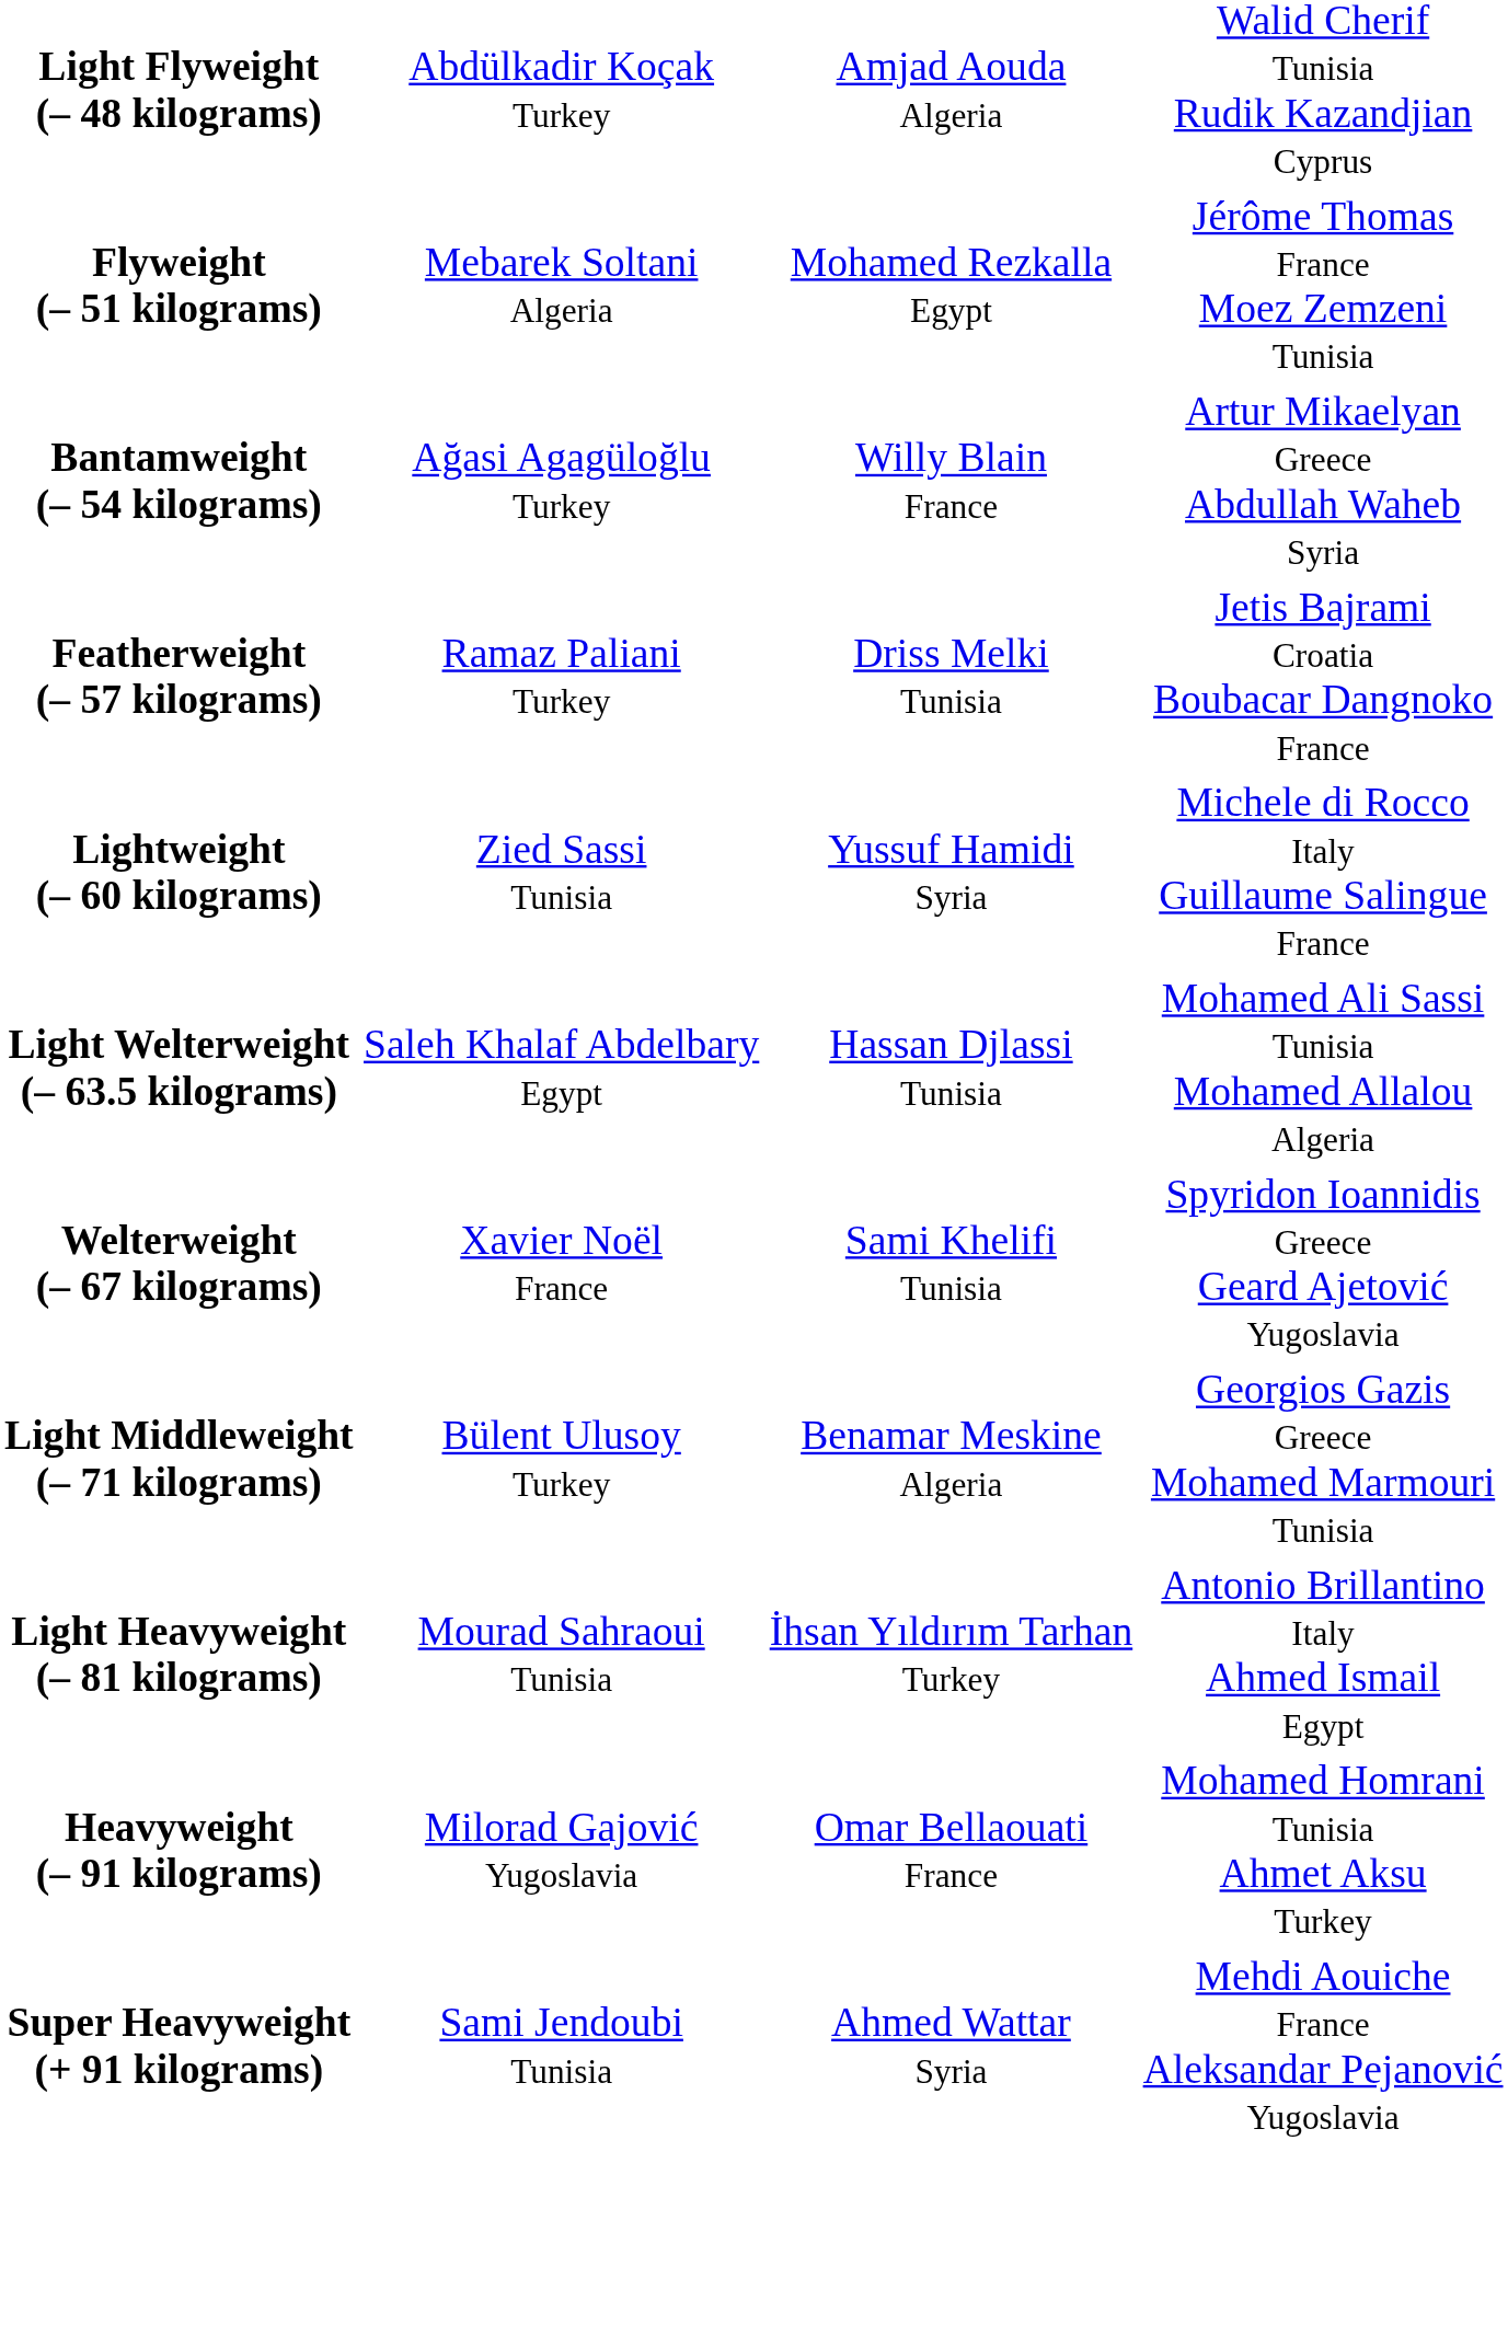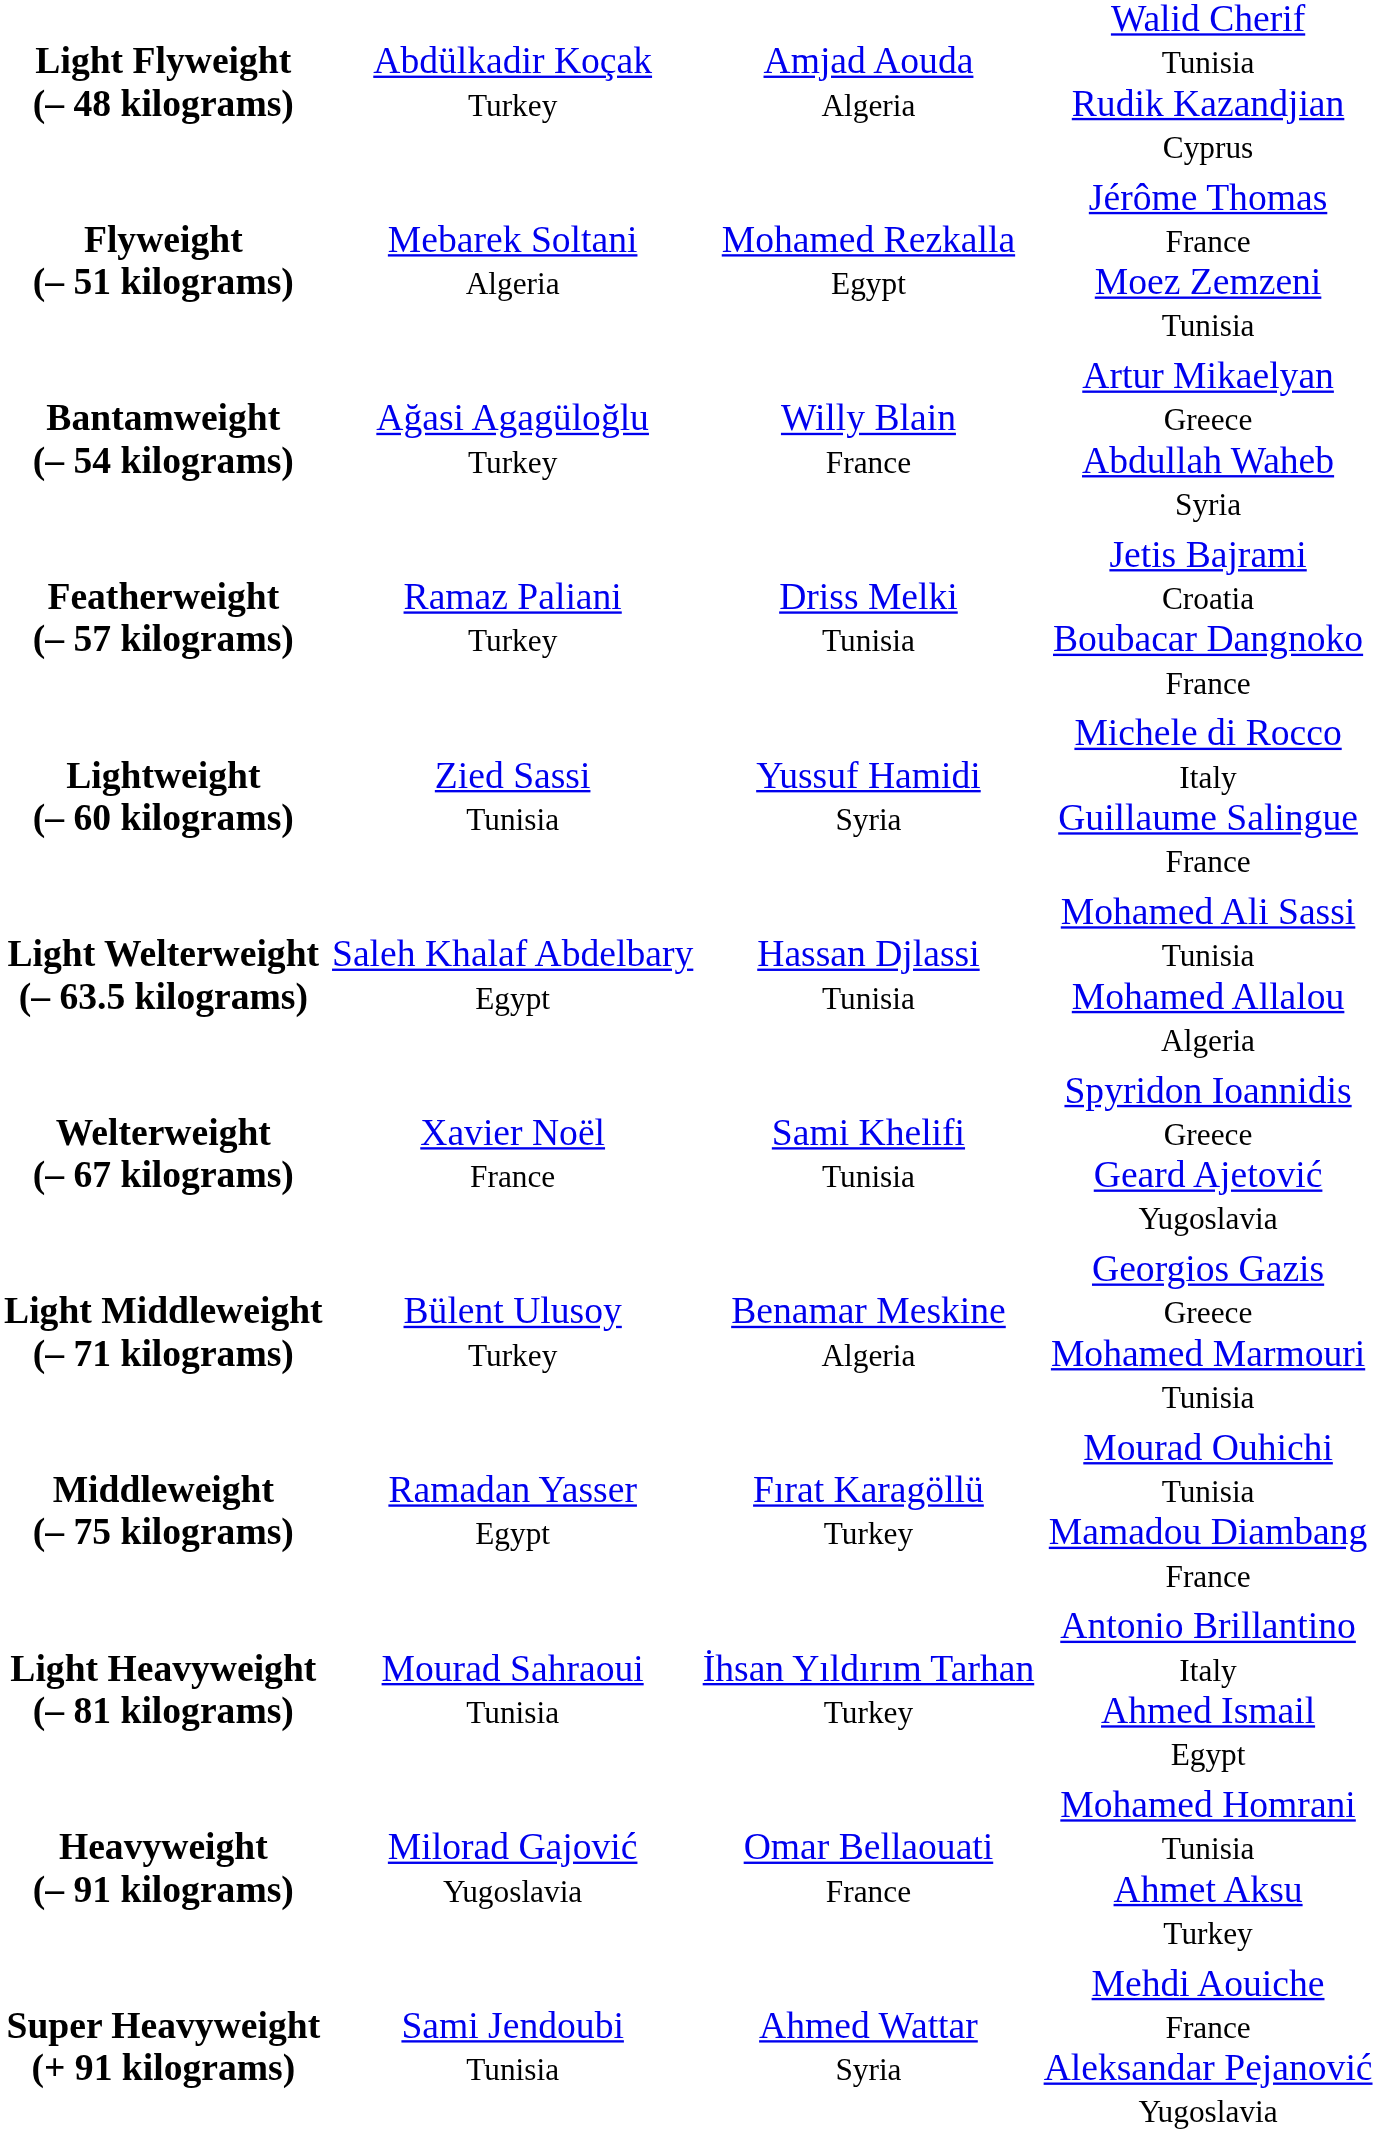 <table>
 <tr align="center">
 <td><strong>Light Flyweight<br>(– 48 kilograms)</strong></td>
 <td> <a href='#'>Abdülkadir Koçak</a><br><small>Turkey</small></td>
 <td> <a href='#'>Amjad Aouda</a><br><small>Algeria</small></td>
 <td> <a href='#'>Walid Cherif</a><br><small>Tunisia</small><br> <a href='#'>Rudik Kazandjian</a><br><small>Cyprus</small></td>
 </tr>
 <tr align="center">
 <td><strong>Flyweight<br>(– 51 kilograms)</strong></td>
 <td> <a href='#'>Mebarek Soltani</a><br><small>Algeria</small></td>
 <td> <a href='#'>Mohamed Rezkalla</a><br><small>Egypt</small></td>
 <td> <a href='#'>Jérôme Thomas</a><br><small>France</small><br> <a href='#'>Moez Zemzeni</a><br><small>Tunisia</small></td>
 </tr>
 <tr align="center">
 <td><strong>Bantamweight<br>(– 54 kilograms)</strong></td>
 <td> <a href='#'>Ağasi Agagüloğlu</a><br><small>Turkey</small></td>
 <td> <a href='#'>Willy Blain</a><br><small>France</small></td>
 <td> <a href='#'>Artur Mikaelyan</a><br><small>Greece</small><br> <a href='#'>Abdullah Waheb</a><br><small>Syria</small></td>
 </tr>
 <tr align="center">
 <td><strong>Featherweight<br>(– 57 kilograms)</strong></td>
 <td> <a href='#'>Ramaz Paliani</a><br><small>Turkey</small></td>
 <td> <a href='#'>Driss Melki</a><br><small>Tunisia</small></td>
 <td> <a href='#'>Jetis Bajrami</a><br><small>Croatia</small><br> <a href='#'>Boubacar Dangnoko</a><br><small>France</small></td>
 </tr>
 <tr align="center">
 <td><strong>Lightweight<br>(– 60 kilograms)</strong></td>
 <td> <a href='#'>Zied Sassi</a><br><small>Tunisia</small></td>
 <td> <a href='#'>Yussuf Hamidi</a><br><small>Syria</small></td>
 <td> <a href='#'>Michele di Rocco</a><br><small>Italy</small><br> <a href='#'>Guillaume Salingue</a><br><small>France</small></td>
 </tr>
 <tr align="center">
 <td><strong>Light Welterweight<br>(– 63.5 kilograms)</strong></td>
 <td> <a href='#'>Saleh Khalaf Abdelbary</a><br><small>Egypt</small></td>
 <td> <a href='#'>Hassan Djlassi</a><br><small>Tunisia</small></td>
 <td> <a href='#'>Mohamed Ali Sassi</a><br><small>Tunisia</small><br> <a href='#'>Mohamed Allalou</a><br><small>Algeria</small></td>
 </tr>
 <tr align="center">
 <td><strong>Welterweight<br>(– 67 kilograms)</strong></td>
 <td> <a href='#'>Xavier Noël</a><br><small>France</small></td>
 <td> <a href='#'>Sami Khelifi</a><br><small>Tunisia</small></td>
 <td> <a href='#'>Spyridon Ioannidis</a><br><small>Greece</small><br> <a href='#'>Geard Ajetović</a><br><small>Yugoslavia</small></td>
 </tr>
 <tr align="center">
 <td><strong>Light Middleweight<br>(– 71 kilograms)</strong></td>
 <td> <a href='#'>Bülent Ulusoy</a><br><small>Turkey</small></td>
 <td> <a href='#'>Benamar Meskine</a><br><small>Algeria</small></td>
 <td> <a href='#'>Georgios Gazis</a><br><small>Greece</small><br> <a href='#'>Mohamed Marmouri</a><br><small>Tunisia</small></td>
 </tr>
 <tr align="center">
+<td><strong>Middleweight<br>(– 75 kilograms)</strong></td>
+<td> <a href='#'>Ramadan Yasser</a><br><small>Egypt</small></td>
+<td> <a href='#'>Fırat Karagöllü</a><br><small>Turkey</small></td>
+<td> <a href='#'>Mourad Ouhichi</a><br><small>Tunisia</small><br> <a href='#'>Mamadou Diambang</a><br><small>France</small></td>
+</tr>
+<tr align="center">
 <td><strong>Light Heavyweight<br>(– 81 kilograms)</strong></td>
 <td> <a href='#'>Mourad Sahraoui</a><br><small>Tunisia</small></td>
 <td> <a href='#'>İhsan Yıldırım Tarhan</a><br><small>Turkey</small></td>
 <td> <a href='#'>Antonio Brillantino</a><br><small>Italy</small><br> <a href='#'>Ahmed Ismail</a><br><small>Egypt</small></td>
 </tr>
 <tr align="center">
 <td><strong>Heavyweight<br>(– 91 kilograms)</strong></td>
 <td> <a href='#'>Milorad Gajović</a><br><small>Yugoslavia</small></td>
 <td> <a href='#'>Omar Bellaouati</a><br><small>France</small></td>
 <td> <a href='#'>Mohamed Homrani</a><br><small>Tunisia</small><br> <a href='#'>Ahmet Aksu</a><br><small>Turkey</small></td>
 </tr>
 <tr align="center">
 <td><strong>Super Heavyweight<br>(+ 91 kilograms)</strong></td>
 <td> <a href='#'>Sami Jendoubi</a><br><small>Tunisia</small></td>
 <td> <a href='#'>Ahmed Wattar</a><br><small>Syria</small></td>
 <td> <a href='#'>Mehdi Aouiche</a><br><small>France</small><br> <a href='#'>Aleksandar Pejanović</a><br><small>Yugoslavia</small></td>
 </tr>
 </table>
